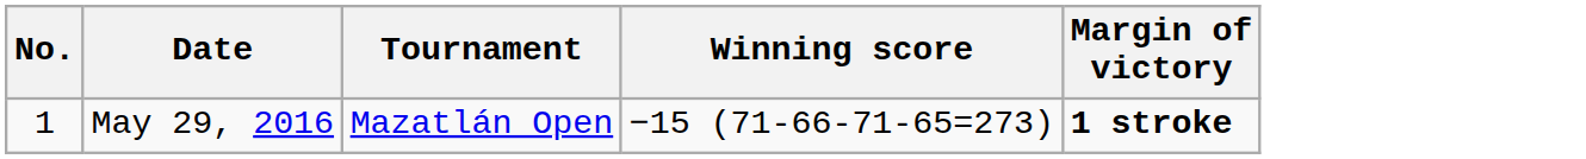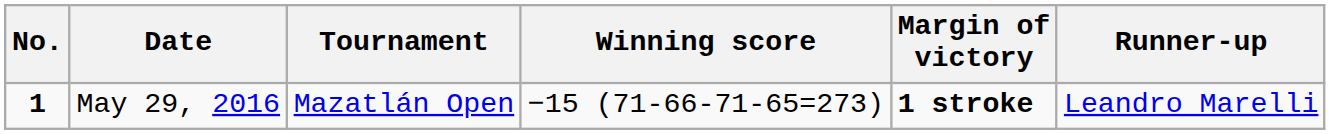 <table class="wikitable" style="font-size:95%;">
 <tr>
 <th>No.</th>
 <th>Date</th>
 <th>Tournament</th>
 <th>Winning score</th>
 <th>Margin of<br>victory</th>
+<th>Runner-up</th>
 </tr>
 <tr>
-<td align=center>1</td>
+<td align=center><strong>1</strong></td>
 <td align=right>May 29, <a href='#'>2016</a></td>
 <td><a href='#'>Mazatlán Open</a></td>
 <td>−15 (71-66-71-65=273)</td>
 <td><strong>1 stroke</strong></td>
+<td> <a href='#'>Leandro Marelli</a></td>
 </tr>
 </table>
